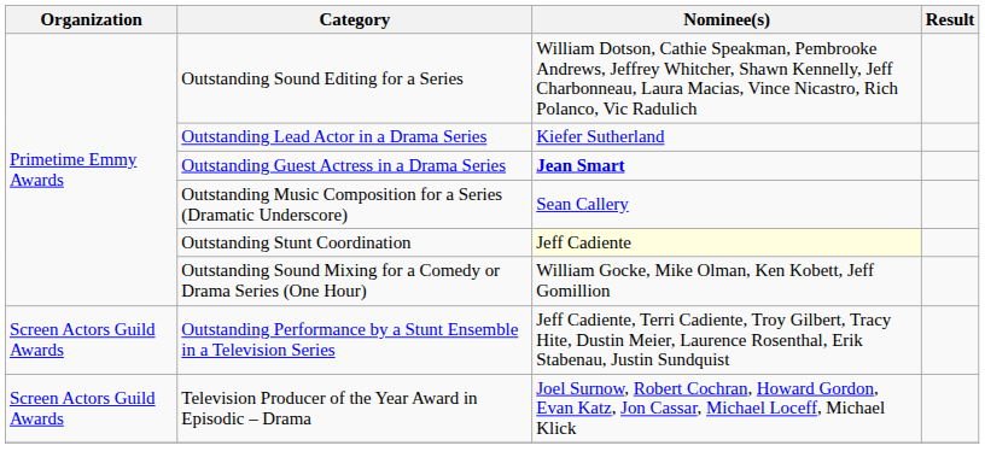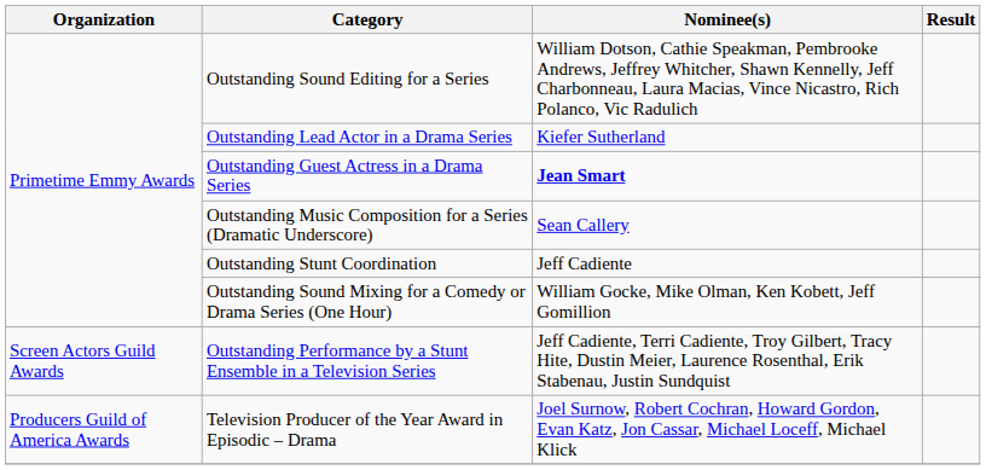 <table class="wikitable">
 <tr>
 <th>Organization</th>
 <th>Category</th>
 <th style="width:40%;">Nominee(s)</th>
 <th>Result</th>
 </tr>
 <tr>
 <td rowspan=6><a href='#'>Primetime Emmy Awards</a></td>
 <td>Outstanding Sound Editing for a Series</td>
 <td>William Dotson, Cathie Speakman, Pembrooke Andrews, Jeffrey Whitcher, Shawn Kennelly, Jeff Charbonneau, Laura Macias, Vince Nicastro, Rich Polanco, Vic Radulich</td>
 <td></td>
 </tr>
 <tr>
 <td><a href='#'>Outstanding Lead Actor in a Drama Series</a></td>
 <td><a href='#'>Kiefer Sutherland</a></td>
 <td></td>
 </tr>
 <tr>
 <td><a href='#'>Outstanding Guest Actress in a Drama Series</a></td>
 <td><strong><a href='#'>Jean Smart</a></strong></td>
 <td></td>
 </tr>
 <tr>
 <td>Outstanding Music Composition for a Series (Dramatic Underscore)</td>
 <td><a href='#'>Sean Callery</a></td>
 <td></td>
 </tr>
 <tr>
 <td>Outstanding Stunt Coordination</td>
-<td style="background: lightyellow;">Jeff Cadiente</td>
+<td>Jeff Cadiente</td>
 <td></td>
 </tr>
 <tr>
 <td>Outstanding Sound Mixing for a Comedy or Drama Series (One Hour)</td>
 <td>William Gocke, Mike Olman, Ken Kobett, Jeff Gomillion</td>
 <td></td>
 </tr>
 <tr>
 <td rowspan=1><a href='#'>Screen Actors Guild Awards</a></td>
 <td><a href='#'>Outstanding Performance by a Stunt Ensemble in a Television Series</a></td>
 <td>Jeff Cadiente, Terri Cadiente, Troy Gilbert, Tracy Hite, Dustin Meier, Laurence Rosenthal, Erik Stabenau, Justin Sundquist</td>
 <td></td>
 </tr>
 <tr>
-<td rowspan=1><a href='#'>Screen Actors Guild Awards</a></td>
+<td rowspan=1><a href='#'>Producers Guild of America Awards</a></td>
 <td>Television Producer of the Year Award in Episodic – Drama</td>
 <td><a href='#'>Joel Surnow</a>, <a href='#'>Robert Cochran</a>, <a href='#'>Howard Gordon</a>, <a href='#'>Evan Katz</a>, <a href='#'>Jon Cassar</a>, <a href='#'>Michael Loceff</a>, Michael Klick</td>
 <td></td>
 </tr>
 <tr>
 </tr>
 </table>
